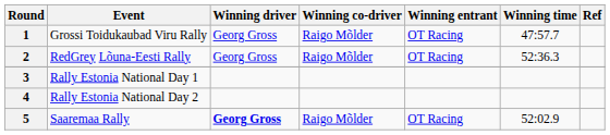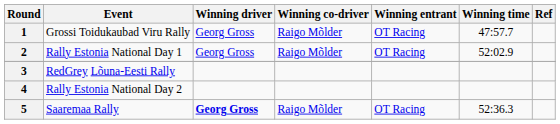 <table class="wikitable" style="font-size: 85%">
 <tr>
 <th>Round</th>
 <th>Event</th>
 <th nowrap>Winning driver</th>
 <th nowrap>Winning co-driver</th>
 <th nowrap>Winning entrant</th>
 <th nowrap>Winning time</th>
 <th nowrap>Ref</th>
 </tr>
 <tr>
 <th>1</th>
 <td> Grossi Toidukaubad Viru Rally</td>
 <td nowrap> <a href='#'>Georg Gross</a></td>
 <td nowrap> <a href='#'>Raigo Mõlder</a></td>
 <td nowrap> <a href='#'>OT Racing</a></td>
 <td align="center">47:57.7</td>
 <td></td>
 </tr>
 <tr>
 <th>2</th>
-<td> <a href='#'>RedGrey</a> <a href='#'>Lõuna-Eesti Rally</a></td>
+<td> <a href='#'>Rally Estonia</a> National Day 1</td>
 <td nowrap> <a href='#'>Georg Gross</a></td>
 <td nowrap> <a href='#'>Raigo Mõlder</a></td>
 <td nowrap> <a href='#'>OT Racing</a></td>
-<td align="center">52:36.3</td>
+<td align="center">52:02.9</td>
 <td></td>
 </tr>
 <tr>
 </tr>
 <tr>
 <th>3</th>
-<td> <a href='#'>Rally Estonia</a> National Day 1</td>
+<td> <a href='#'>RedGrey</a> <a href='#'>Lõuna-Eesti Rally</a></td>
 <td nowrap></td>
 <td nowrap></td>
 <td nowrap></td>
 <td align="center"></td>
 <td></td>
 </tr>
 <tr>
 <th>4</th>
 <td> <a href='#'>Rally Estonia</a> National Day 2</td>
 <td nowrap></td>
 <td nowrap></td>
 <td nowrap></td>
 <td align="center"></td>
 <td></td>
 </tr>
 <tr>
 <th>5</th>
 <td> <a href='#'>Saaremaa Rally</a></td>
 <td nowrap><strong> <a href='#'>Georg Gross</a></strong></td>
 <td nowrap> <a href='#'>Raigo Mõlder</a></td>
 <td nowrap> <a href='#'>OT Racing</a></td>
-<td align="center">52:02.9</td>
+<td align="center">52:36.3</td>
 <td></td>
 </tr>
 </table>
